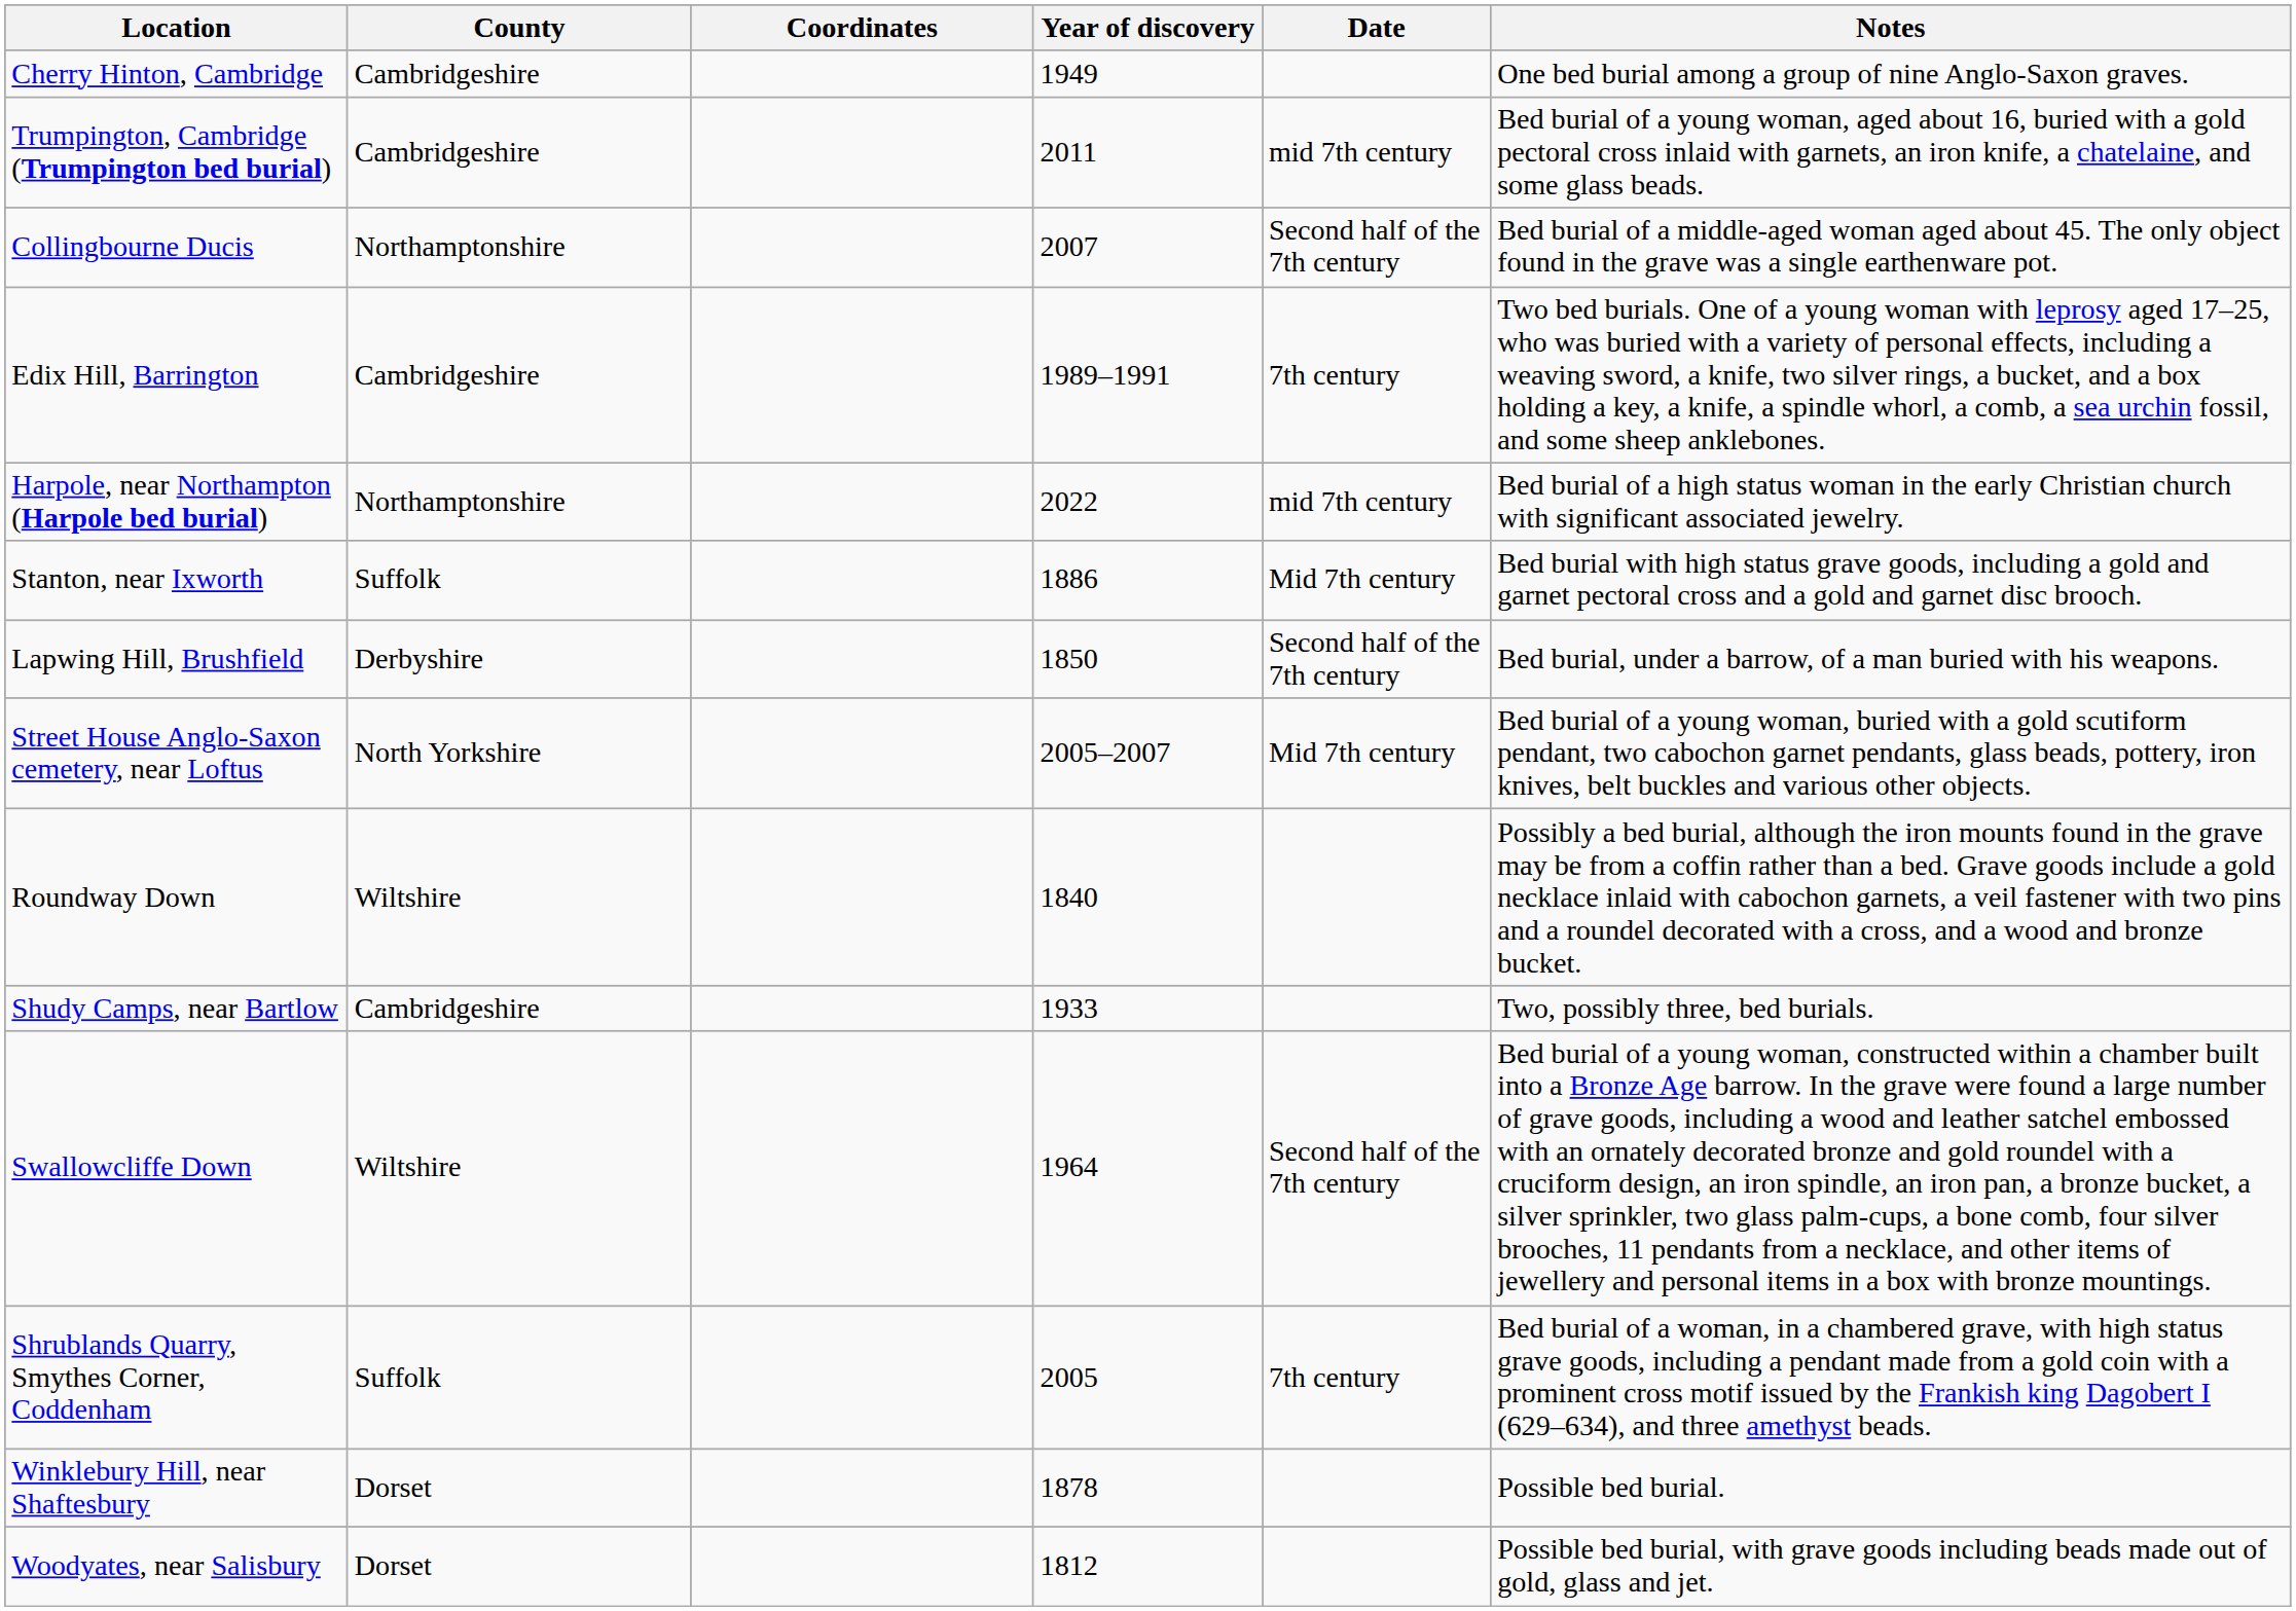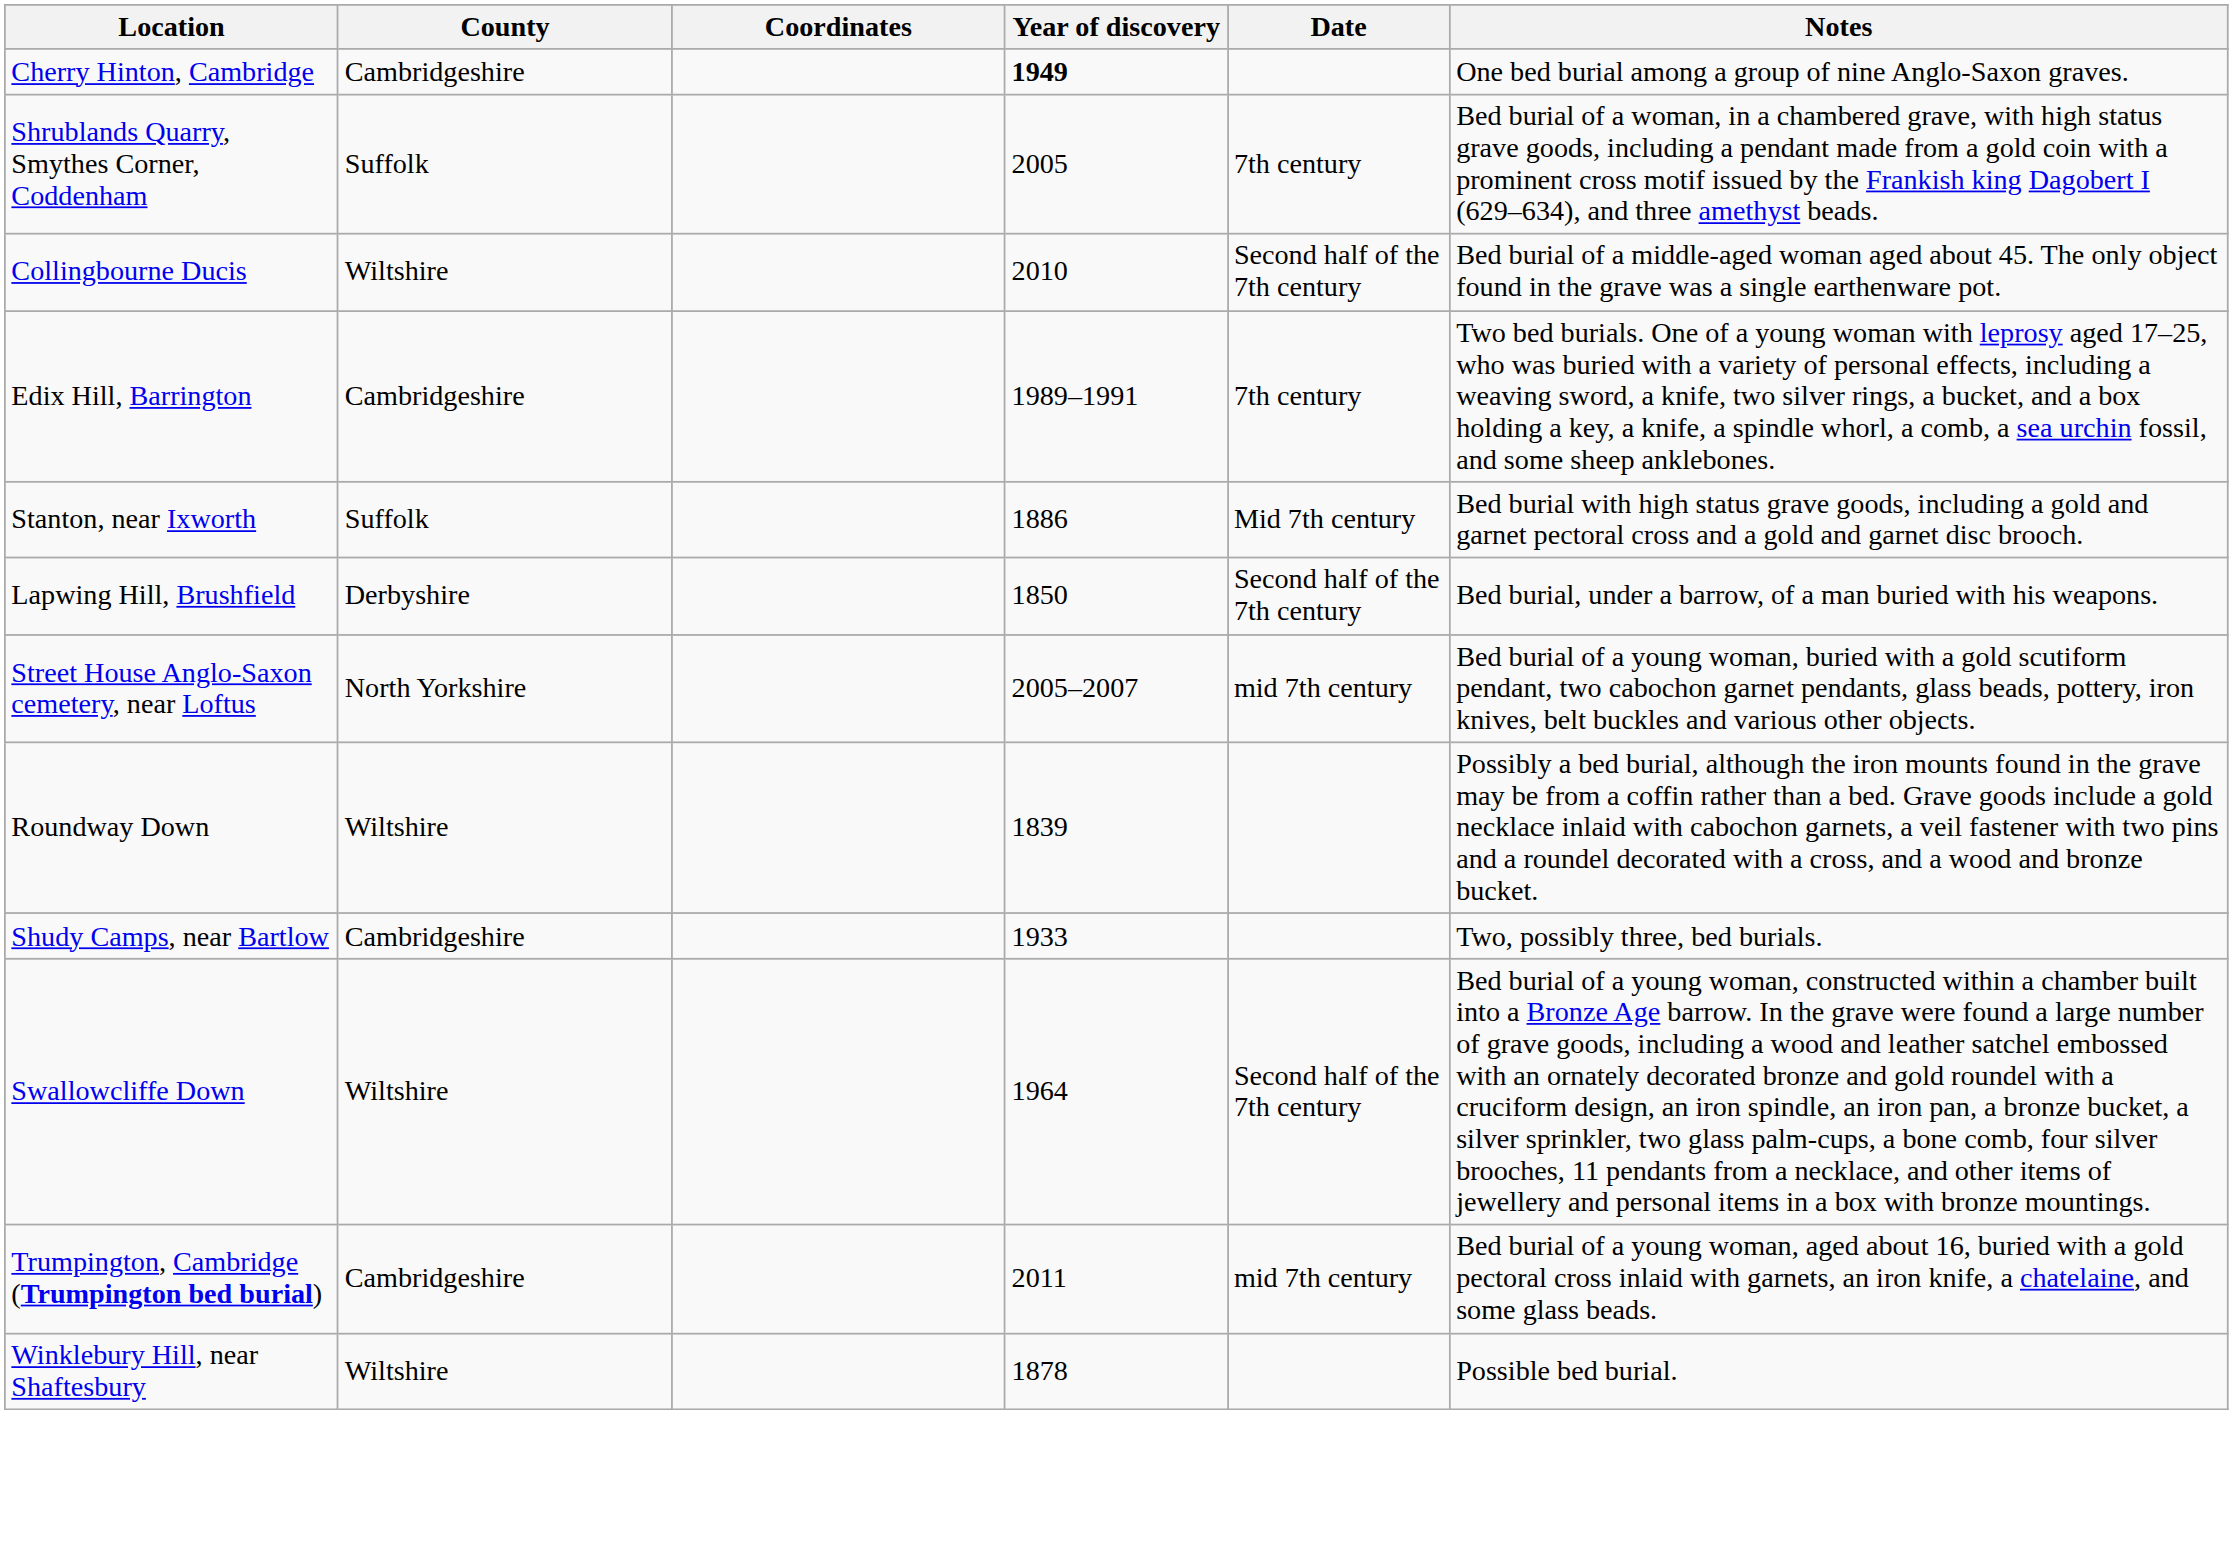 <table class="wikitable sortable" style="width: 100%">
 <tr>
 <th width="15%">Location</th>
 <th width="15%">County</th>
 <th width="15%">Coordinates</th>
 <th width="10%">Year of discovery</th>
 <th width="10%">Date</th>
 <th width="35%">Notes</th>
 </tr>
 <tr>
 <td><a href='#'>Cherry Hinton</a>, <a href='#'>Cambridge</a></td>
 <td>Cambridgeshire</td>
 <td></td>
-<td>1949</td>
+<td><strong>1949</strong></td>
 <td></td>
 <td>One bed burial among a group of nine Anglo-Saxon graves.</td>
 </tr>
 <tr>
-<td><a href='#'>Trumpington</a>, <a href='#'>Cambridge</a> (<strong><a href='#'>Trumpington bed burial</a></strong>)</td>
-<td>Cambridgeshire</td>
+<td><a href='#'>Shrublands Quarry</a>, Smythes Corner, <a href='#'>Coddenham</a></td>
+<td>Suffolk</td>
 <td></td>
-<td>2011</td>
-<td>mid 7th century</td>
-<td>Bed burial of a young woman, aged about 16, buried with a gold pectoral cross inlaid with garnets, an iron knife, a <a href='#'>chatelaine</a>, and some glass beads.</td>
+<td>2005</td>
+<td>7th century</td>
+<td>Bed burial of a woman, in a chambered grave, with high status grave goods, including a pendant made from a gold coin with a prominent cross motif issued by the <a href='#'>Frankish king</a> <a href='#'>Dagobert I</a> (629–634), and three <a href='#'>amethyst</a> beads.</td>
 </tr>
 <tr>
 <td><a href='#'>Collingbourne Ducis</a></td>
-<td>Northamptonshire</td>
+<td>Wiltshire</td>
 <td></td>
-<td>2007</td>
+<td>2010</td>
 <td>Second half of the 7th century</td>
 <td>Bed burial of a middle-aged woman aged about 45. The only object found in the grave was a single earthenware pot.</td>
 </tr>
 <tr>
 <td>Edix Hill, <a href='#'>Barrington</a></td>
 <td>Cambridgeshire</td>
 <td></td>
 <td>1989–1991</td>
 <td>7th century</td>
 <td>Two bed burials.  One of a young woman with <a href='#'>leprosy</a> aged 17–25, who was buried with a variety of personal effects, including a weaving sword, a knife, two silver rings, a bucket, and a box holding a key, a knife, a spindle whorl, a comb, a <a href='#'>sea urchin</a> fossil, and some sheep anklebones.</td>
-</tr>
-<tr>
-<td><a href='#'>Harpole</a>, near <a href='#'>Northampton</a> (<strong><a href='#'>Harpole bed burial</a></strong>)</td>
-<td>Northamptonshire</td>
-<td></td>
-<td>2022</td>
-<td>mid 7th century</td>
-<td>Bed burial of a high status woman in the early Christian church with significant associated jewelry.</td>
 </tr>
 <tr>
 <td>Stanton, near <a href='#'>Ixworth</a></td>
 <td>Suffolk</td>
 <td></td>
 <td>1886</td>
 <td>Mid 7th century</td>
 <td>Bed burial with high status grave goods, including a gold and garnet pectoral cross and a gold and garnet disc brooch.</td>
 </tr>
 <tr>
 <td>Lapwing Hill, <a href='#'>Brushfield</a></td>
 <td>Derbyshire</td>
 <td></td>
 <td>1850</td>
 <td>Second half of the 7th century</td>
 <td>Bed burial, under a barrow,  of a man buried with his weapons.</td>
 </tr>
 <tr>
 <td><a href='#'>Street House Anglo-Saxon cemetery</a>, near <a href='#'>Loftus</a></td>
 <td>North Yorkshire</td>
 <td></td>
 <td>2005–2007</td>
-<td>Mid 7th century</td>
+<td>mid 7th century</td>
 <td>Bed burial of a young woman, buried with a gold scutiform pendant, two cabochon garnet pendants, glass beads, pottery, iron knives, belt buckles and various other objects.</td>
 </tr>
 <tr>
 <td>Roundway Down</td>
 <td>Wiltshire</td>
 <td></td>
-<td>1840</td>
+<td>1839</td>
 <td></td>
 <td>Possibly a bed burial, although the iron mounts found in the grave may be from a coffin rather than a bed.  Grave goods include a gold necklace inlaid with cabochon garnets, a veil fastener with two pins and a roundel decorated with a cross, and a wood and bronze bucket.</td>
 </tr>
 <tr>
 <td><a href='#'>Shudy Camps</a>, near <a href='#'>Bartlow</a></td>
 <td>Cambridgeshire</td>
 <td></td>
 <td>1933</td>
 <td></td>
 <td>Two, possibly three, bed burials.</td>
 </tr>
 <tr>
 <td><a href='#'>Swallowcliffe Down</a></td>
 <td>Wiltshire</td>
 <td></td>
 <td>1964</td>
 <td>Second half of the 7th century</td>
 <td>Bed burial of a young woman, constructed within a chamber built into a <a href='#'>Bronze Age</a> barrow.  In the grave were found a large number of grave goods, including a wood and leather satchel embossed with an ornately decorated bronze and gold roundel with a cruciform design, an iron spindle, an iron pan, a bronze bucket, a silver sprinkler, two glass palm-cups, a bone comb, four silver brooches, 11 pendants from a necklace, and other items of jewellery and personal items in a box with bronze mountings.</td>
 </tr>
 <tr>
-<td><a href='#'>Shrublands Quarry</a>, Smythes Corner, <a href='#'>Coddenham</a></td>
-<td>Suffolk</td>
+<td><a href='#'>Trumpington</a>, <a href='#'>Cambridge</a> (<strong><a href='#'>Trumpington bed burial</a></strong>)</td>
+<td>Cambridgeshire</td>
 <td></td>
-<td>2005</td>
-<td>7th century</td>
-<td>Bed burial of a woman, in a chambered grave, with high status grave goods, including a pendant made from a gold coin with a prominent cross motif issued by the <a href='#'>Frankish king</a> <a href='#'>Dagobert I</a> (629–634), and three <a href='#'>amethyst</a> beads.</td>
+<td>2011</td>
+<td>mid 7th century</td>
+<td>Bed burial of a young woman, aged about 16, buried with a gold pectoral cross inlaid with garnets, an iron knife, a <a href='#'>chatelaine</a>, and some glass beads.</td>
 </tr>
 <tr>
 <td><a href='#'>Winklebury Hill</a>, near <a href='#'>Shaftesbury</a></td>
-<td>Dorset</td>
+<td>Wiltshire</td>
 <td></td>
 <td>1878</td>
 <td></td>
 <td>Possible bed burial.</td>
 </tr>
-<tr>
-<td><a href='#'>Woodyates</a>, near <a href='#'>Salisbury</a></td>
-<td>Dorset</td>
-<td></td>
-<td>1812</td>
-<td></td>
-<td>Possible bed burial, with grave goods including beads made out of gold, glass and jet.</td>
-</tr>
 </table>
